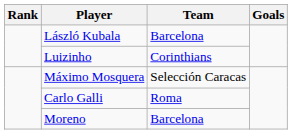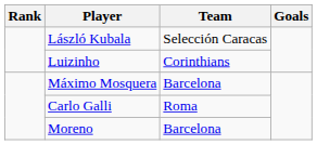 <table class = "wikitable sortable">
 <tr>
 <th>Rank</th>
 <th>Player</th>
 <th>Team</th>
 <th>Goals</th>
 </tr>
 <tr>
 <td rowspan=2></td>
 <td> <a href='#'>László Kubala</a></td>
-<td> <a href='#'>Barcelona</a></td>
+<td> Selección Caracas</td>
 <td rowspan=2></td>
 </tr>
 <tr>
 <td> <a href='#'>Luizinho</a></td>
 <td> <a href='#'>Corinthians</a></td>
 </tr>
 <tr>
 <td rowspan=3></td>
 <td> <a href='#'>Máximo Mosquera</a></td>
-<td> Selección Caracas</td>
+<td> <a href='#'>Barcelona</a></td>
 <td rowspan=3></td>
 </tr>
 <tr>
 <td> <a href='#'>Carlo Galli</a></td>
 <td> <a href='#'>Roma</a></td>
 </tr>
 <tr>
 <td> <a href='#'>Moreno</a></td>
 <td> <a href='#'>Barcelona</a></td>
 </tr>
 </table>
